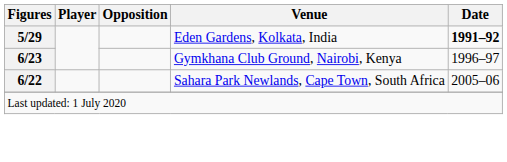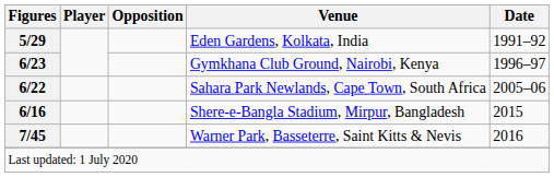 <table class="wikitable plainrowheaders sortable">
 <tr>
 <th scope=col>Figures</th>
 <th scope=col>Player</th>
 <th scope=col>Opposition</th>
 <th scope=col>Venue</th>
 <th scope=col>Date</th>
 </tr>
 <tr>
 <th>5/29</th>
 <td rowspan=2></td>
 <td></td>
 <td><a href='#'>Eden Gardens</a>, <a href='#'>Kolkata</a>, India</td>
-<td><strong>1991–92</strong></td>
+<td>1991–92</td>
 </tr>
 <tr>
 <th>6/23</th>
 <td></td>
 <td><a href='#'>Gymkhana Club Ground</a>, <a href='#'>Nairobi</a>, Kenya</td>
 <td>1996–97</td>
 </tr>
 <tr>
 <th>6/22</th>
 <td></td>
 <td></td>
 <td><a href='#'>Sahara Park Newlands</a>, <a href='#'>Cape Town</a>, South Africa</td>
 <td>2005–06</td>
 </tr>
 <tr>
+<th>6/16</th>
+<td></td>
+<td></td>
+<td><a href='#'>Shere-e-Bangla Stadium</a>, <a href='#'>Mirpur</a>, Bangladesh</td>
+<td>2015</td>
+</tr>
+<tr>
+<th>7/45</th>
+<td></td>
+<td></td>
+<td><a href='#'>Warner Park</a>, <a href='#'>Basseterre</a>, Saint Kitts & Nevis</td>
+<td>2016</td>
+</tr>
+<tr>
 </tr>
 <tr class=sortbottom>
 <td colspan=5><small>Last updated: 1 July 2020</small></td>
 </tr>
 </table>
